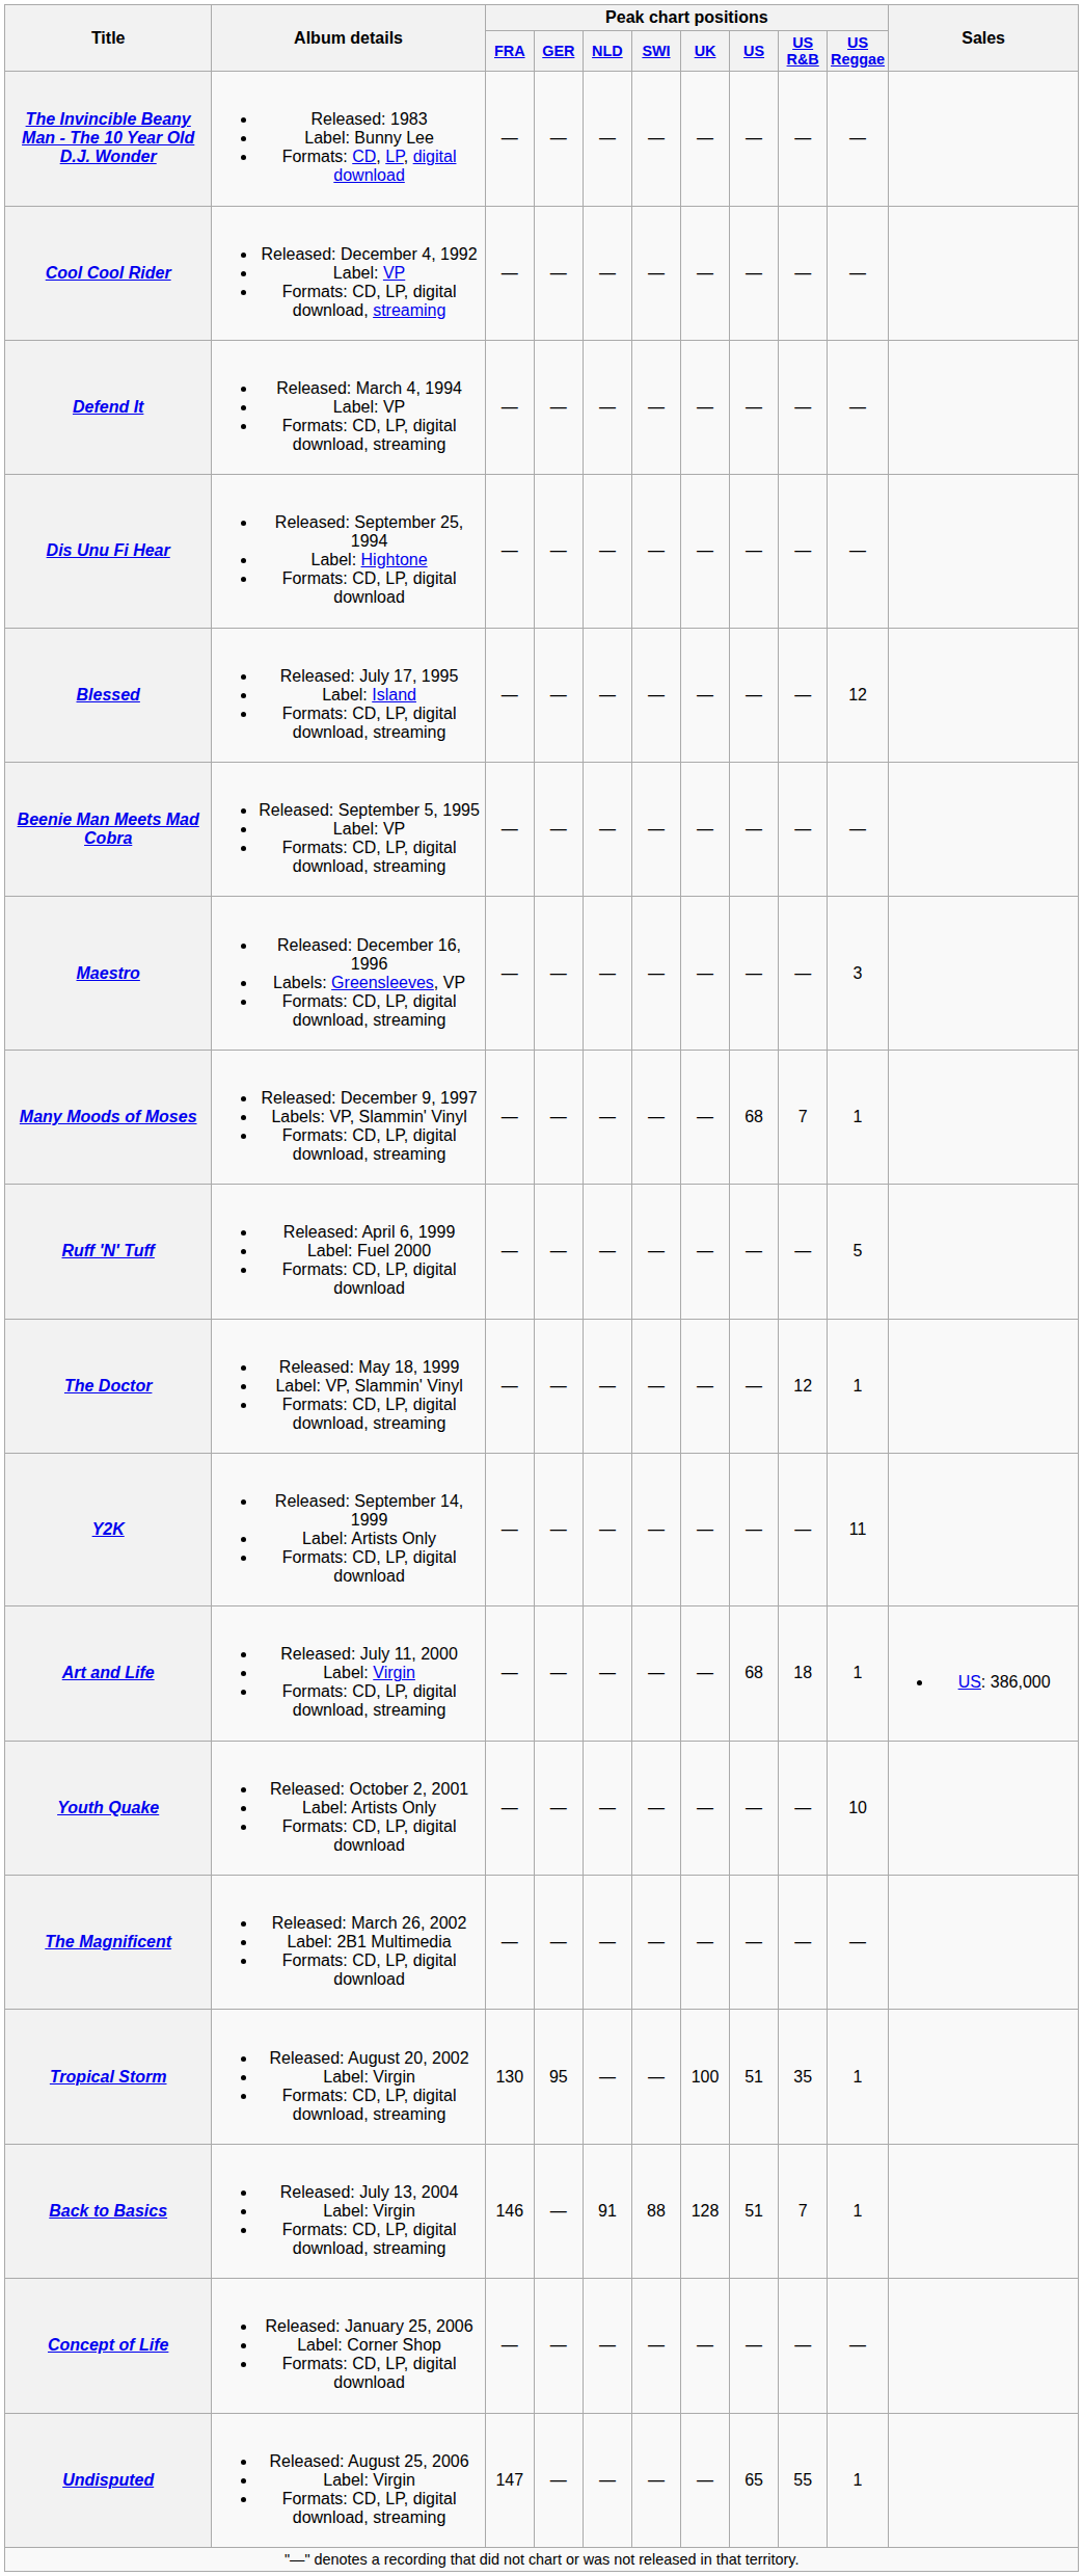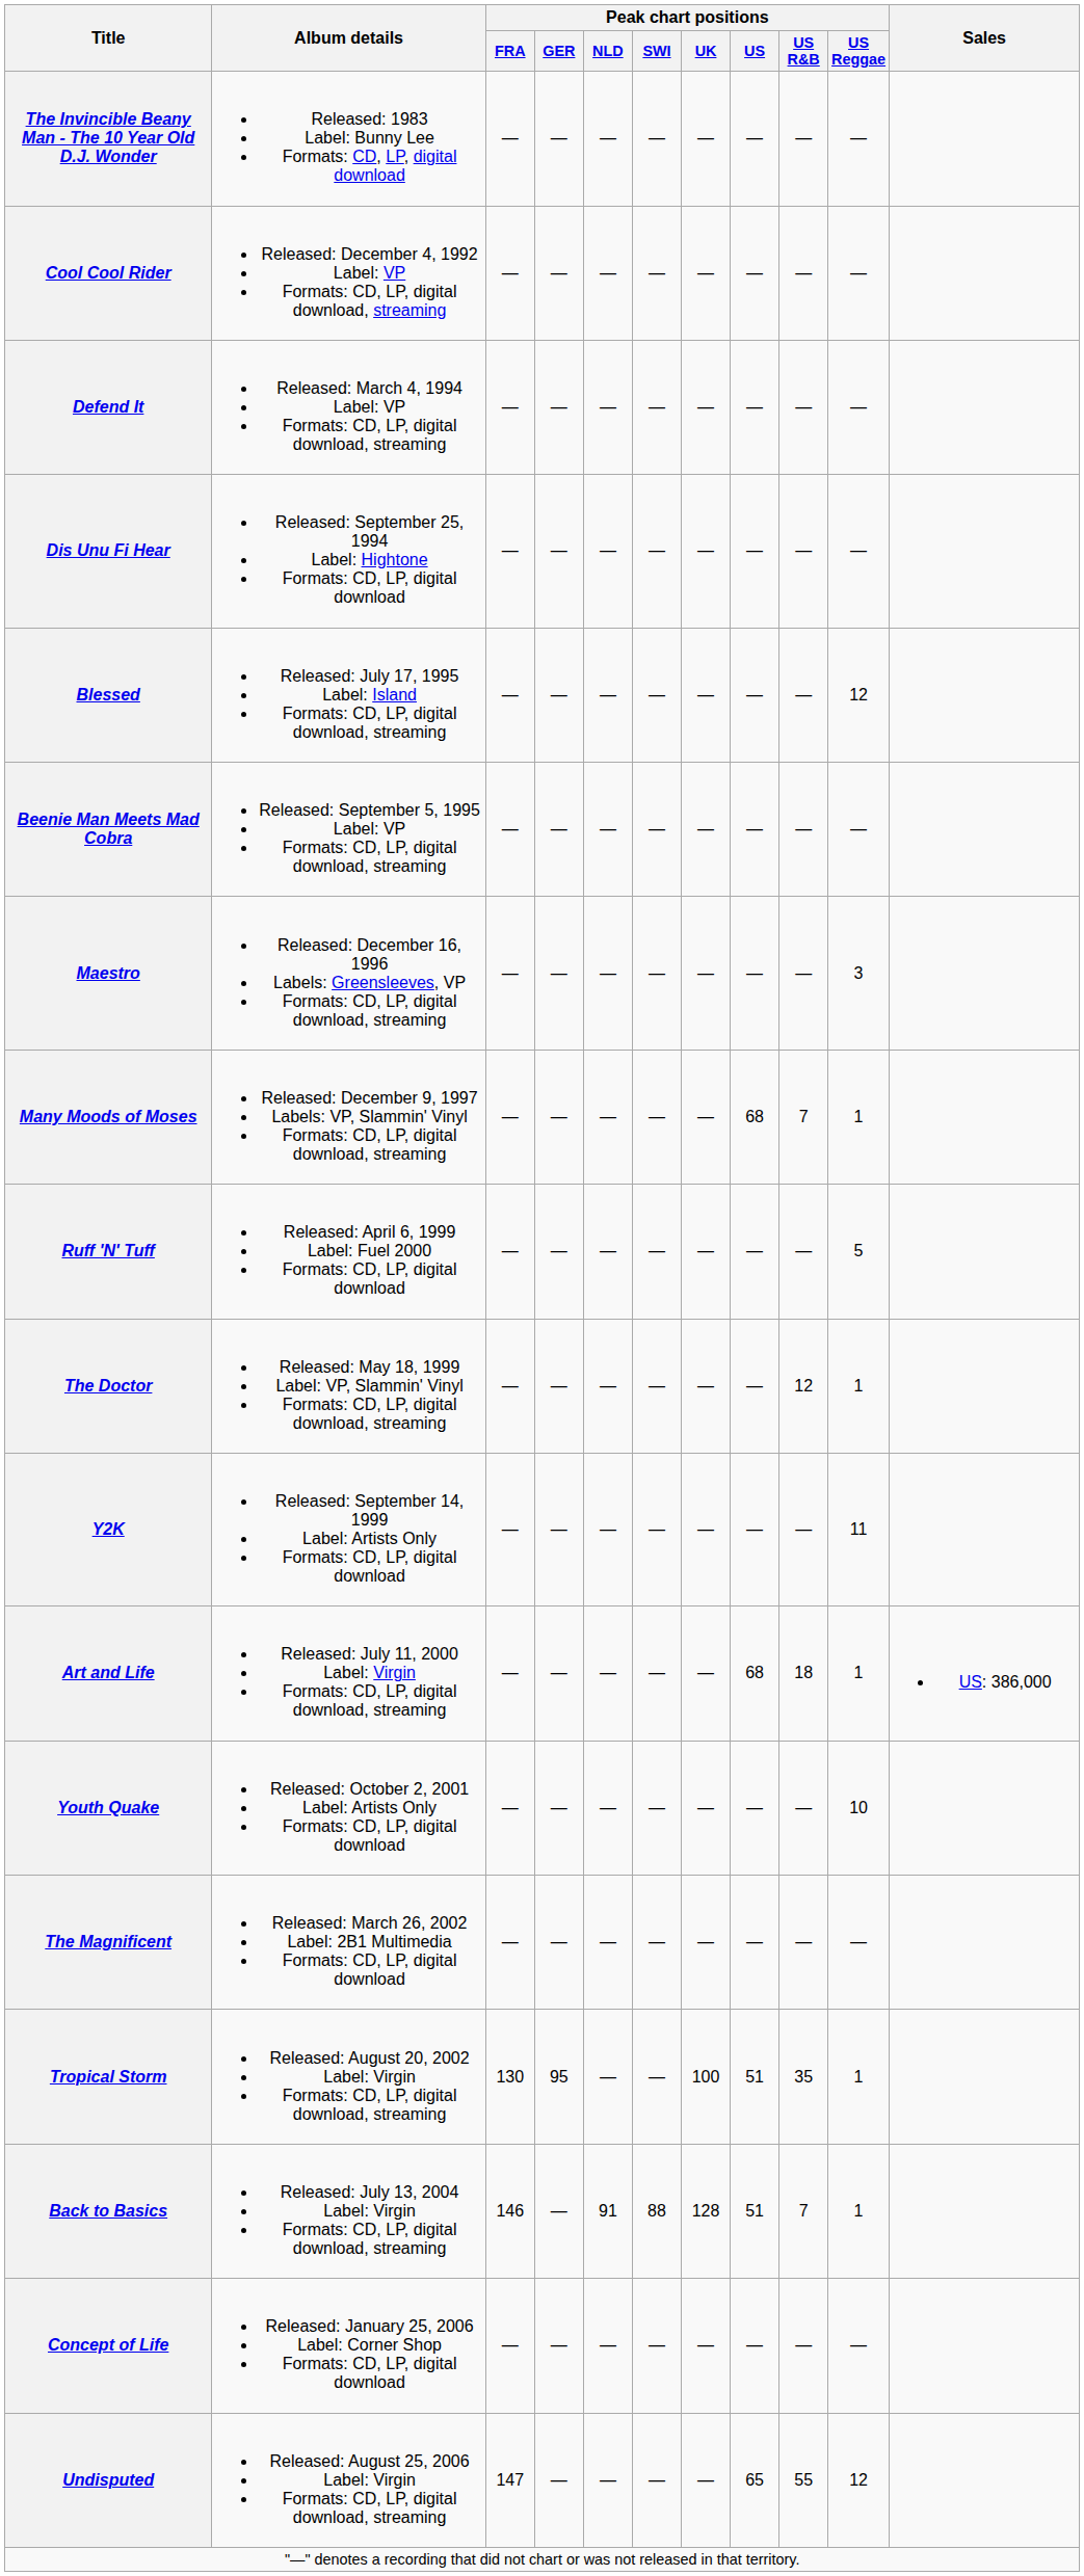 <table class="wikitable plainrowheaders" style="text-align:center;">
 <tr>
 <th scope="col" rowspan="2" style="width:12em;">Title</th>
 <th scope="col" rowspan="2" style="width:16em;">Album details</th>
 <th scope="col" colspan="8">Peak chart positions</th>
 <th scope="col" rowspan="2" style="width:11em;">Sales</th>
 </tr>
 <tr>
 <th scope="col" style="width:2.8em;font-size:90%;"><a href='#'>FRA</a><br></th>
 <th scope="col" style="width:2.8em;font-size:90%;"><a href='#'>GER</a><br></th>
 <th scope="col" style="width:2.8em;font-size:90%;"><a href='#'>NLD</a><br></th>
 <th scope="col" style="width:2.8em;font-size:90%;"><a href='#'>SWI</a><br></th>
 <th scope="col" style="width:2.8em;font-size:90%;"><a href='#'>UK</a><br></th>
 <th scope="col" style="width:2.8em;font-size:90%;"><a href='#'>US</a><br></th>
 <th scope="col" style="width:2.8em;font-size:90%;"><a href='#'>US<br>R&B</a><br></th>
 <th scope="col" style="width:2.8em;font-size:90%;"><a href='#'>US<br>Reggae</a><br></th>
 </tr>
 <tr>
 <th scope="row"><em><a href='#'>The Invincible Beany Man - The 10 Year Old D.J. Wonder</a></em></th>
 <td><br><ul><li>Released: 1983</li><li>Label: Bunny Lee</li><li>Formats: <a href='#'>CD</a>, <a href='#'>LP</a>, <a href='#'>digital download</a></li></ul></td>
 <td>—</td>
 <td>—</td>
 <td>—</td>
 <td>—</td>
 <td>—</td>
 <td>—</td>
 <td>—</td>
 <td>—</td>
 <td></td>
 </tr>
 <tr>
 <th scope="row"><em><a href='#'>Cool Cool Rider</a></em></th>
 <td><br><ul><li>Released: December 4, 1992</li><li>Label: <a href='#'>VP</a></li><li>Formats: CD, LP, digital download, <a href='#'>streaming</a></li></ul></td>
 <td>—</td>
 <td>—</td>
 <td>—</td>
 <td>—</td>
 <td>—</td>
 <td>—</td>
 <td>—</td>
 <td>—</td>
 <td></td>
 </tr>
 <tr>
 <th scope="row"><em><a href='#'>Defend It</a></em></th>
 <td><br><ul><li>Released: March 4, 1994</li><li>Label: VP</li><li>Formats: CD, LP, digital download, streaming</li></ul></td>
 <td>—</td>
 <td>—</td>
 <td>—</td>
 <td>—</td>
 <td>—</td>
 <td>—</td>
 <td>—</td>
 <td>—</td>
 <td></td>
 </tr>
 <tr>
 <th scope="row"><em><a href='#'>Dis Unu Fi Hear</a></em></th>
 <td><br><ul><li>Released: September 25, 1994</li><li>Label: <a href='#'>Hightone</a></li><li>Formats: CD, LP, digital download</li></ul></td>
 <td>—</td>
 <td>—</td>
 <td>—</td>
 <td>—</td>
 <td>—</td>
 <td>—</td>
 <td>—</td>
 <td>—</td>
 <td></td>
 </tr>
 <tr>
 <th scope="row"><em><a href='#'>Blessed</a></em></th>
 <td><br><ul><li>Released: July 17, 1995</li><li>Label: <a href='#'>Island</a></li><li>Formats: CD, LP, digital download, streaming</li></ul></td>
 <td>—</td>
 <td>—</td>
 <td>—</td>
 <td>—</td>
 <td>—</td>
 <td>—</td>
 <td>—</td>
 <td>12</td>
 <td></td>
 </tr>
 <tr>
 <th scope="row"><em><a href='#'>Beenie Man Meets Mad Cobra</a></em></th>
 <td><br><ul><li>Released: September 5, 1995</li><li>Label: VP</li><li>Formats: CD, LP, digital download, streaming</li></ul></td>
 <td>—</td>
 <td>—</td>
 <td>—</td>
 <td>—</td>
 <td>—</td>
 <td>—</td>
 <td>—</td>
 <td>—</td>
 <td></td>
 </tr>
 <tr>
 <th scope="row"><em><a href='#'>Maestro</a></em></th>
 <td><br><ul><li>Released: December 16, 1996</li><li>Labels: <a href='#'>Greensleeves</a>, VP</li><li>Formats: CD, LP, digital download, streaming</li></ul></td>
 <td>—</td>
 <td>—</td>
 <td>—</td>
 <td>—</td>
 <td>—</td>
 <td>—</td>
 <td>—</td>
 <td>3</td>
 <td></td>
 </tr>
 <tr>
 <th scope="row"><em><a href='#'>Many Moods of Moses</a></em></th>
 <td><br><ul><li>Released: December 9, 1997</li><li>Labels: VP, Slammin' Vinyl</li><li>Formats: CD, LP, digital download, streaming</li></ul></td>
 <td>—</td>
 <td>—</td>
 <td>—</td>
 <td>—</td>
 <td>—</td>
 <td>68</td>
 <td>7</td>
 <td>1</td>
 <td></td>
 </tr>
 <tr>
 <th scope="row"><em><a href='#'>Ruff 'N' Tuff</a></em></th>
 <td><br><ul><li>Released: April 6, 1999</li><li>Label: Fuel 2000</li><li>Formats: CD, LP, digital download</li></ul></td>
 <td>—</td>
 <td>—</td>
 <td>—</td>
 <td>—</td>
 <td>—</td>
 <td>—</td>
 <td>—</td>
 <td>5</td>
 <td></td>
 </tr>
 <tr>
 <th scope="row"><em><a href='#'>The Doctor</a></em></th>
 <td><br><ul><li>Released: May 18, 1999</li><li>Label: VP, Slammin' Vinyl</li><li>Formats: CD, LP, digital download, streaming</li></ul></td>
 <td>—</td>
 <td>—</td>
 <td>—</td>
 <td>—</td>
 <td>—</td>
 <td>—</td>
 <td>12</td>
 <td>1</td>
 <td></td>
 </tr>
 <tr>
 <th scope="row"><em><a href='#'>Y2K</a></em></th>
 <td><br><ul><li>Released: September 14, 1999</li><li>Label: Artists Only</li><li>Formats: CD, LP, digital download</li></ul></td>
 <td>—</td>
 <td>—</td>
 <td>—</td>
 <td>—</td>
 <td>—</td>
 <td>—</td>
 <td>—</td>
 <td>11</td>
 <td></td>
 </tr>
 <tr>
 <th scope="row"><em><a href='#'>Art and Life</a></em></th>
 <td><br><ul><li>Released: July 11, 2000</li><li>Label: <a href='#'>Virgin</a></li><li>Formats: CD, LP, digital download, streaming</li></ul></td>
 <td>—</td>
 <td>—</td>
 <td>—</td>
 <td>—</td>
 <td>—</td>
 <td>68</td>
 <td>18</td>
 <td>1</td>
 <td><br><ul><li><a href='#'>US</a>: 386,000</li></ul></td>
 </tr>
 <tr>
 <th scope="row"><em><a href='#'>Youth Quake</a></em></th>
 <td><br><ul><li>Released: October 2, 2001</li><li>Label: Artists Only</li><li>Formats: CD, LP, digital download</li></ul></td>
 <td>—</td>
 <td>—</td>
 <td>—</td>
 <td>—</td>
 <td>—</td>
 <td>—</td>
 <td>—</td>
 <td>10</td>
 <td></td>
 </tr>
 <tr>
 <th scope="row"><em><a href='#'>The Magnificent</a></em></th>
 <td><br><ul><li>Released: March 26, 2002</li><li>Label: 2B1 Multimedia</li><li>Formats: CD, LP, digital download</li></ul></td>
 <td>—</td>
 <td>—</td>
 <td>—</td>
 <td>—</td>
 <td>—</td>
 <td>—</td>
 <td>—</td>
 <td>—</td>
 <td></td>
 </tr>
 <tr>
 <th scope="row"><em><a href='#'>Tropical Storm</a></em></th>
 <td><br><ul><li>Released: August 20, 2002</li><li>Label: Virgin</li><li>Formats: CD, LP, digital download, streaming</li></ul></td>
 <td>130</td>
 <td>95</td>
 <td>—</td>
 <td>—</td>
 <td>100</td>
 <td>51</td>
 <td>35</td>
 <td>1</td>
 <td></td>
 </tr>
 <tr>
 <th scope="row"><em><a href='#'>Back to Basics</a></em></th>
 <td><br><ul><li>Released: July 13, 2004</li><li>Label: Virgin</li><li>Formats: CD, LP, digital download, streaming</li></ul></td>
 <td>146</td>
 <td>—</td>
 <td>91</td>
 <td>88</td>
 <td>128</td>
 <td>51</td>
 <td>7</td>
 <td>1</td>
 <td></td>
 </tr>
 <tr>
 <th scope="row"><em><a href='#'>Concept of Life</a></em></th>
 <td><br><ul><li>Released: January 25, 2006</li><li>Label: Corner Shop</li><li>Formats: CD, LP, digital download</li></ul></td>
 <td>—</td>
 <td>—</td>
 <td>—</td>
 <td>—</td>
 <td>—</td>
 <td>—</td>
 <td>—</td>
 <td>—</td>
 <td></td>
 </tr>
 <tr>
 <th scope="row"><em><a href='#'>Undisputed</a></em></th>
 <td><br><ul><li>Released: August 25, 2006</li><li>Label: Virgin</li><li>Formats: CD, LP, digital download, streaming</li></ul></td>
 <td>147</td>
 <td>—</td>
 <td>—</td>
 <td>—</td>
 <td>—</td>
 <td>65</td>
 <td>55</td>
-<td>1</td>
+<td>12</td>
 <td></td>
 </tr>
 <tr>
 <td colspan="14" style="font-size:90%">"—" denotes a recording that did not chart or was not released in that territory.</td>
 </tr>
 </table>
